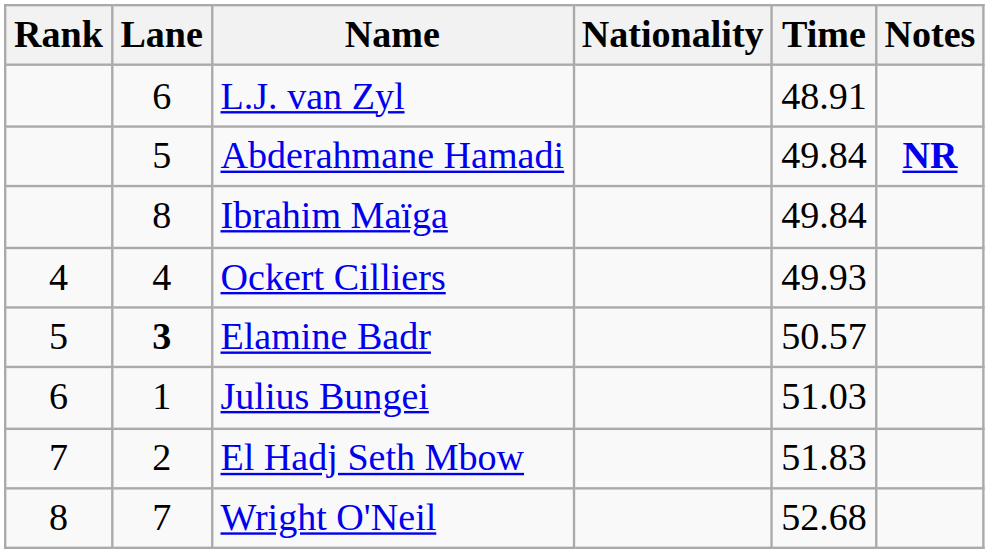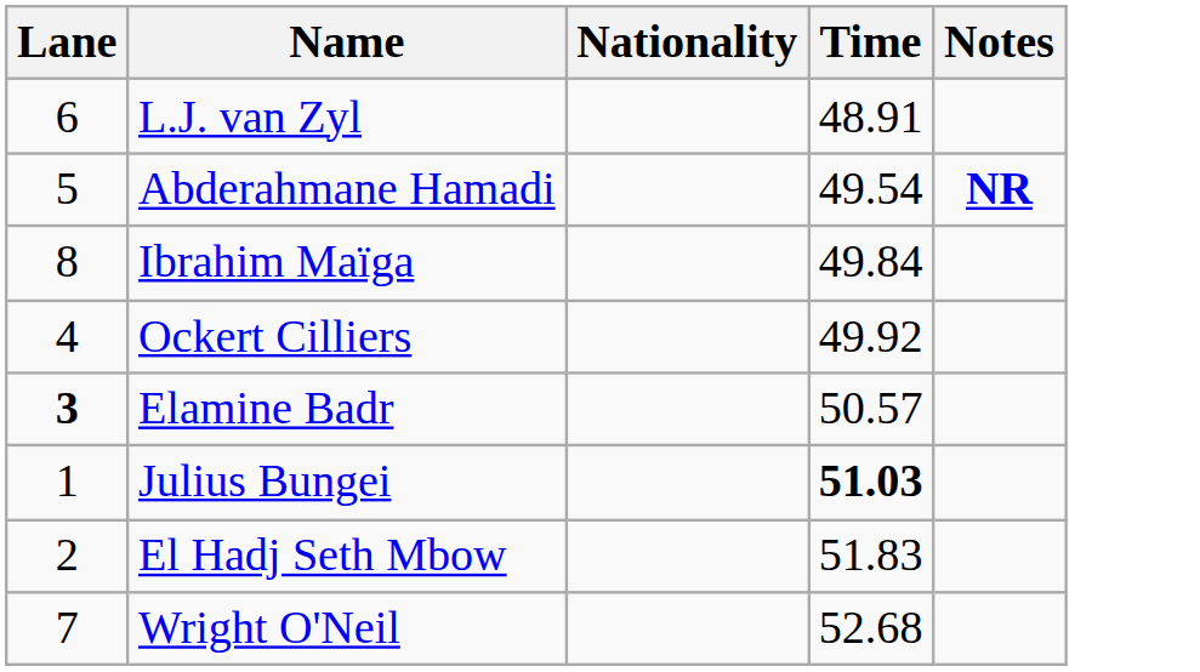 <table class="wikitable sortable" style="text-align:center">
 <tr>
-<th>Rank</th>
 <th>Lane</th>
 <th>Name</th>
 <th>Nationality</th>
 <th>Time</th>
 <th>Notes</th>
 </tr>
 <tr>
-<td></td>
 <td>6</td>
 <td align=left><a href='#'>L.J. van Zyl</a></td>
 <td align=left></td>
 <td>48.91</td>
 <td></td>
 </tr>
 <tr>
-<td></td>
 <td>5</td>
 <td align=left><a href='#'>Abderahmane Hamadi</a></td>
 <td align=left></td>
-<td>49.84</td>
+<td>49.54</td>
 <td><strong><a href='#'>NR</a></strong></td>
 </tr>
 <tr>
-<td></td>
 <td>8</td>
 <td align=left><a href='#'>Ibrahim Maïga</a></td>
 <td align=left></td>
 <td>49.84</td>
 <td></td>
 </tr>
 <tr>
 <td>4</td>
-<td>4</td>
 <td align=left><a href='#'>Ockert Cilliers</a></td>
 <td align=left></td>
-<td>49.93</td>
+<td>49.92</td>
 <td></td>
 </tr>
 <tr>
-<td>5</td>
 <td><strong>3</strong></td>
 <td align=left><a href='#'>Elamine Badr</a></td>
 <td align=left></td>
 <td>50.57</td>
 <td></td>
 </tr>
 <tr>
-<td>6</td>
 <td>1</td>
 <td align=left><a href='#'>Julius Bungei</a></td>
 <td align=left></td>
-<td>51.03</td>
+<td><strong>51.03</strong></td>
 <td></td>
 </tr>
 <tr>
-<td>7</td>
 <td>2</td>
 <td align=left><a href='#'>El Hadj Seth Mbow</a></td>
 <td align=left></td>
 <td>51.83</td>
 <td></td>
 </tr>
 <tr>
-<td>8</td>
 <td>7</td>
 <td align=left><a href='#'>Wright O'Neil</a></td>
 <td align=left></td>
 <td>52.68</td>
 <td></td>
 </tr>
 </table>
